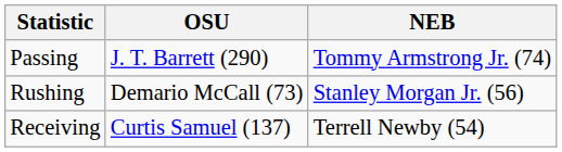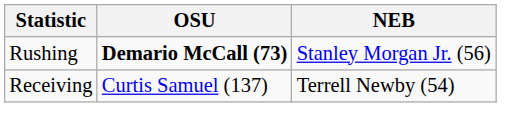 <table class="wikitable">
 <tr>
 <th>Statistic</th>
 <th>OSU</th>
 <th>NEB</th>
 </tr>
 <tr>
-<td>Passing</td>
-<td><a href='#'>J. T. Barrett</a> (290)</td>
-<td><a href='#'>Tommy Armstrong Jr.</a> (74)</td>
-</tr>
-<tr>
 <td>Rushing</td>
-<td>Demario McCall (73)</td>
+<td><strong>Demario McCall (73)</strong></td>
 <td><a href='#'>Stanley Morgan Jr.</a> (56)</td>
 </tr>
 <tr>
 <td>Receiving</td>
 <td><a href='#'>Curtis Samuel</a> (137)</td>
 <td>Terrell Newby (54)</td>
 </tr>
 </table>
